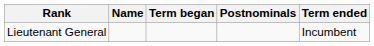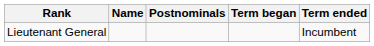 <table class="wikitable sortable">
 <tr>
 <th>Rank</th>
 <th>Name</th>
+<th>Postnominals</th>
 <th>Term began</th>
-<th>Postnominals</th>
 <th>Term ended</th>
 </tr>
 <tr>
 <td>Lieutenant General</td>
 <td></td>
 <td></td>
 <td></td>
 <td>Incumbent</td>
 </tr>
 </table>
